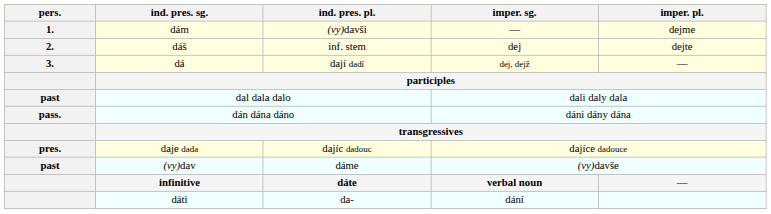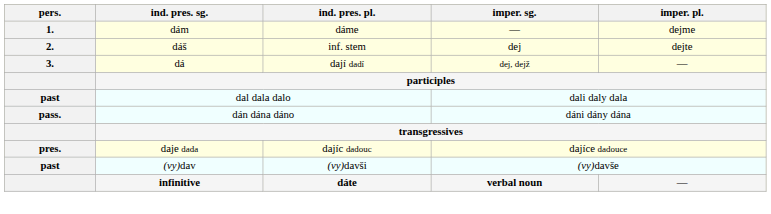 <table class="wikitable" border="1" width=90% style="text-align:center; background:lightyellow">
 <tr>
 <th>pers.</th>
 <th width=22%>ind. pres. sg.</th>
 <th width=22%>ind. pres. pl.</th>
 <th width=22%>imper. sg.</th>
 <th width=22%>imper. pl.</th>
 </tr>
 <tr>
 <th>1.</th>
 <td>dám</td>
-<td><em>(vy)</em>davši</td>
+<td>dáme</td>
 <td>—</td>
 <td>dejme</td>
 </tr>
 <tr>
 <th>2.</th>
 <td>dáš</td>
 <td>inf. stem</td>
 <td>dej</td>
 <td>dejte</td>
 </tr>
 <tr>
 <th>3.</th>
 <td>dá</td>
 <td>dají <small>dadí</small></td>
 <td><small>dej, dejž</small></td>
 <td>—</td>
 </tr>
 <tr style="font-weight:bold; background:whitesmoke">
 <th> </th>
 <td colspan=4>participles</td>
 </tr>
 <tr style="background:azure">
 <th>past</th>
 <td colspan=2>dal dala dalo</td>
 <td colspan=2>dali daly dala</td>
 </tr>
 <tr style="background:azure">
 <th>pass.</th>
 <td colspan=2>dán dána dáno</td>
 <td colspan=2>dáni dány dána</td>
 </tr>
 <tr style="font-weight:bold; background:whitesmoke">
 <th> </th>
 <td colspan=4>transgressives</td>
 </tr>
 <tr>
 <th>pres.</th>
 <td>daje <small>dada</small></td>
 <td>dajíc <small>dadouc</small></td>
 <td colspan=2>dajíce <small>dadouce</small></td>
 </tr>
 <tr style="background:azure">
 <th>past</th>
 <td><em>(vy)</em>dav</td>
-<td>dáme</td>
+<td><em>(vy)</em>davši</td>
 <td colspan=2><em>(vy)</em>davše</td>
 </tr>
 <tr style="font-weight:bold; background:whitesmoke">
 <th> </th>
 <td>infinitive</td>
 <td>dáte</td>
 <td>verbal noun</td>
 <td>—</td>
 </tr>
-<tr style="background:azure">
-<th> </th>
-<td>dáti</td>
-<td>da-</td>
-<td>dání</td>
-<td></td>
-</tr>
 </table>
